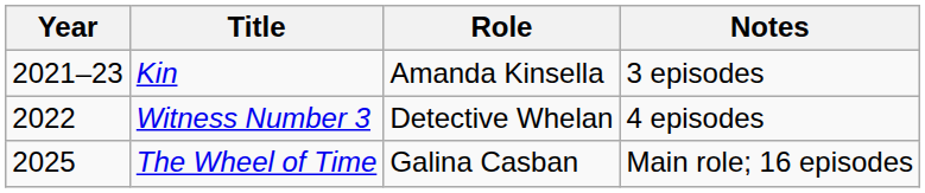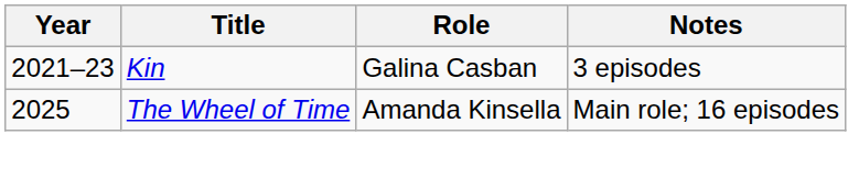 <table class="wikitable sortable">
 <tr>
 <th>Year</th>
 <th>Title</th>
 <th>Role</th>
 <th>Notes</th>
 </tr>
 <tr>
 <td>2021–23</td>
 <td><em><a href='#'>Kin</a></em></td>
-<td>Amanda Kinsella</td>
+<td>Galina Casban</td>
 <td>3 episodes</td>
-</tr>
-<tr>
-<td>2022</td>
-<td><em><a href='#'>Witness Number 3</a></em></td>
-<td>Detective Whelan</td>
-<td>4 episodes</td>
 </tr>
 <tr>
 <td>2025</td>
 <td><em><a href='#'>The Wheel of Time</a></em></td>
-<td>Galina Casban</td>
+<td>Amanda Kinsella</td>
 <td>Main role; 16 episodes</td>
 </tr>
 </table>
